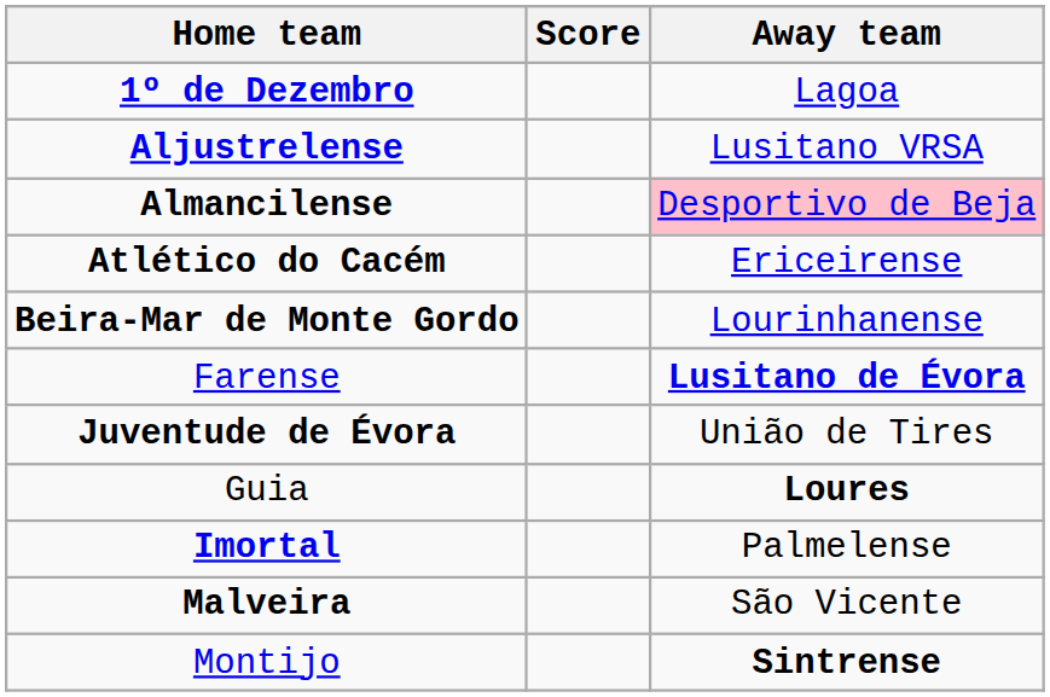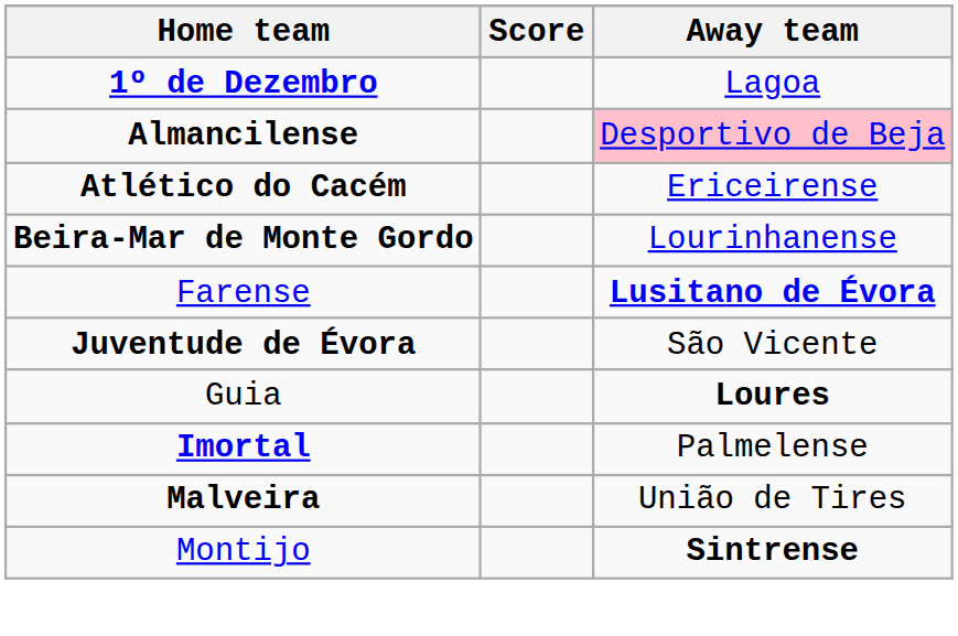 <table class="wikitable" style="text-align: center">
 <tr>
 </tr>
 <tr>
 <th>Home team</th>
 <th>Score</th>
 <th>Away team</th>
 </tr>
 <tr>
 <td><strong><a href='#'>1º de Dezembro</a></strong> </td>
 <td></td>
 <td><a href='#'>Lagoa</a> </td>
-</tr>
-<tr>
-<td><strong><a href='#'>Aljustrelense</a></strong> </td>
-<td></td>
-<td><a href='#'>Lusitano VRSA</a> </td>
 </tr>
 <tr>
 <td><strong>Almancilense</strong> </td>
 <td></td>
 <td style="background: pink;"><a href='#'>Desportivo de Beja</a> </td>
 </tr>
 <tr>
 <td><strong>Atlético do Cacém</strong> </td>
 <td></td>
 <td><a href='#'>Ericeirense</a> </td>
 </tr>
 <tr>
 <td><strong>Beira-Mar de Monte Gordo</strong> </td>
 <td></td>
 <td><a href='#'>Lourinhanense</a> </td>
 </tr>
 <tr>
 <td><a href='#'>Farense</a> </td>
 <td></td>
 <td><strong><a href='#'>Lusitano de Évora</a></strong> </td>
 </tr>
 <tr>
 <td><strong>Juventude de Évora</strong> </td>
 <td></td>
-<td>União de Tires </td>
+<td>São Vicente </td>
 </tr>
 <tr>
 <td>Guia </td>
 <td></td>
 <td><strong>Loures</strong> </td>
 </tr>
 <tr>
 <td><strong><a href='#'>Imortal</a></strong> </td>
 <td></td>
 <td>Palmelense </td>
 </tr>
 <tr>
 <td><strong>Malveira</strong> </td>
 <td></td>
-<td>São Vicente </td>
+<td>União de Tires </td>
 </tr>
 <tr>
 <td><a href='#'>Montijo</a> </td>
 <td></td>
 <td><strong>Sintrense</strong> </td>
 </tr>
 </table>
